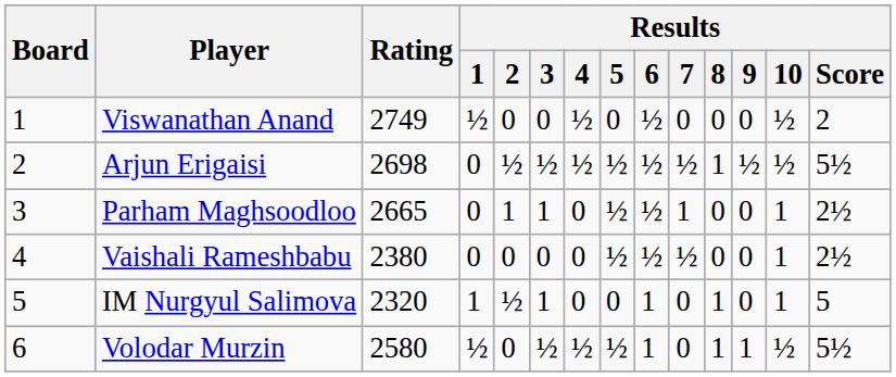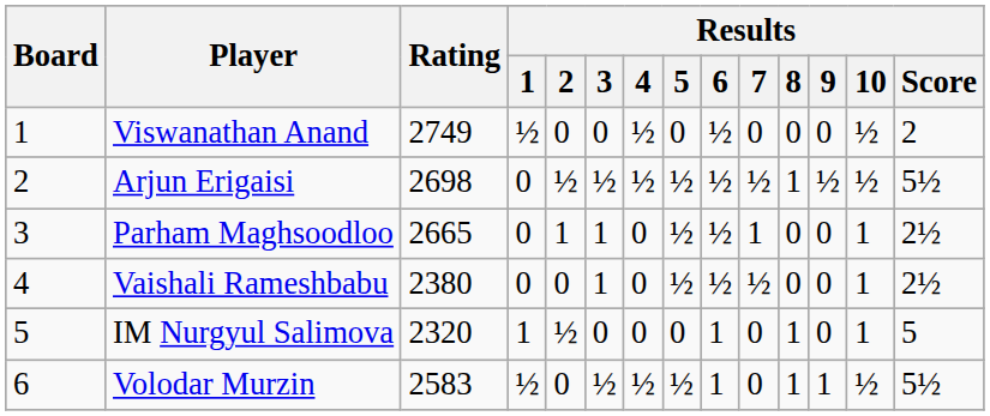 <table class="wikitable">
 <tr>
 <th rowspan="2">Board</th>
 <th rowspan="2">Player</th>
 <th rowspan="2">Rating</th>
 <th colspan="11">Results</th>
 </tr>
 <tr>
 <th>1</th>
 <th>2</th>
 <th>3</th>
 <th>4</th>
 <th>5</th>
 <th>6</th>
 <th>7</th>
 <th>8</th>
 <th>9</th>
 <th>10</th>
 <th>Score</th>
 </tr>
 <tr>
 <td>1</td>
 <td> <a href='#'>Viswanathan Anand</a></td>
 <td>2749</td>
 <td>½</td>
 <td>0</td>
 <td>0</td>
 <td>½</td>
 <td>0</td>
 <td>½</td>
 <td>0</td>
 <td>0</td>
 <td>0</td>
 <td>½</td>
 <td>2</td>
 </tr>
 <tr>
 <td>2</td>
 <td> <a href='#'>Arjun Erigaisi</a></td>
 <td>2698</td>
 <td>0</td>
 <td>½</td>
 <td>½</td>
 <td>½</td>
 <td>½</td>
 <td>½</td>
 <td>½</td>
 <td>1</td>
 <td>½</td>
 <td>½</td>
 <td>5½</td>
 </tr>
 <tr>
 <td>3</td>
 <td> <a href='#'>Parham Maghsoodloo</a></td>
 <td>2665</td>
 <td>0</td>
 <td>1</td>
 <td>1</td>
 <td>0</td>
 <td>½</td>
 <td>½</td>
 <td>1</td>
 <td>0</td>
 <td>0</td>
 <td>1</td>
 <td>2½</td>
 </tr>
 <tr>
 <td>4</td>
 <td> <a href='#'>Vaishali Rameshbabu</a></td>
 <td>2380</td>
 <td>0</td>
 <td>0</td>
-<td>0</td>
+<td>1</td>
 <td>0</td>
 <td>½</td>
 <td>½</td>
 <td>½</td>
 <td>0</td>
 <td>0</td>
 <td>1</td>
 <td>2½</td>
 </tr>
 <tr>
 <td>5</td>
 <td> IM <a href='#'>Nurgyul Salimova</a></td>
 <td>2320</td>
 <td>1</td>
 <td>½</td>
-<td>1</td>
+<td>0</td>
 <td>0</td>
 <td>0</td>
 <td>1</td>
 <td>0</td>
 <td>1</td>
 <td>0</td>
 <td>1</td>
 <td>5</td>
 </tr>
 <tr>
 <td>6</td>
 <td> <a href='#'>Volodar Murzin</a></td>
-<td>2580</td>
+<td>2583</td>
 <td>½</td>
 <td>0</td>
 <td>½</td>
 <td>½</td>
 <td>½</td>
 <td>1</td>
 <td>0</td>
 <td>1</td>
 <td>1</td>
 <td>½</td>
 <td>5½</td>
 </tr>
 </table>
